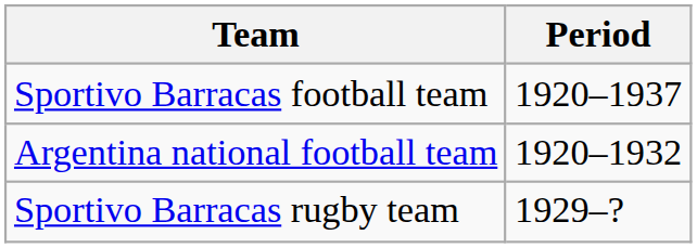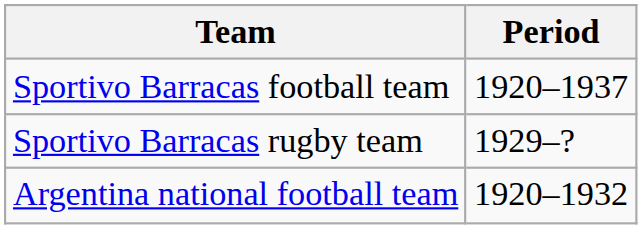 <table class= "wikitable sortable">
 <tr>
 <th>Team</th>
 <th>Period</th>
 </tr>
 <tr>
 <td><a href='#'>Sportivo Barracas</a> football team</td>
 <td>1920–1937</td>
 </tr>
 <tr>
+<td><a href='#'>Sportivo Barracas</a> rugby team</td>
+<td>1929–?</td>
+</tr>
+<tr>
 <td><a href='#'>Argentina national football team</a></td>
 <td>1920–1932</td>
 </tr>
-<tr>
-<td><a href='#'>Sportivo Barracas</a> rugby team</td>
-<td>1929–?</td>
-</tr>
 </table>
